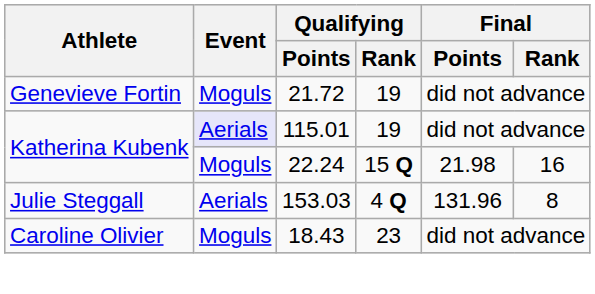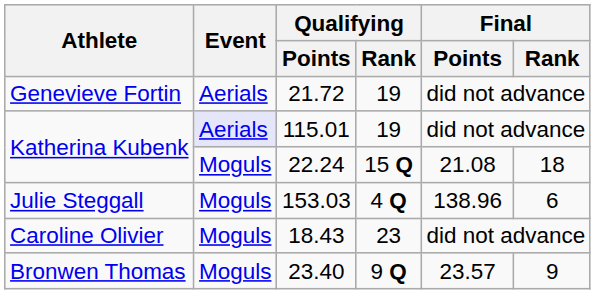 <table class="wikitable" style="font-size:90%">
 <tr>
 <th rowspan="2">Athlete</th>
 <th rowspan="2">Event</th>
 <th colspan="2">Qualifying</th>
 <th colspan="2">Final</th>
 </tr>
 <tr>
 <th>Points</th>
 <th>Rank</th>
 <th>Points</th>
 <th>Rank</th>
 </tr>
 <tr align="center">
 <td align="left"><a href='#'>Genevieve Fortin</a></td>
-<td align="left"><a href='#'>Moguls</a></td>
+<td align="left"><a href='#'>Aerials</a></td>
 <td>21.72</td>
 <td>19</td>
 <td colspan=2>did not advance</td>
 </tr>
 <tr align="center">
 <td align="left" rowspan=2><a href='#'>Katherina Kubenk</a></td>
 <td align="left" style="background: lavender;"><a href='#'>Aerials</a></td>
 <td>115.01</td>
 <td>19</td>
 <td colspan=2>did not advance</td>
 </tr>
 <tr align="center">
 <td align="left"><a href='#'>Moguls</a></td>
 <td>22.24</td>
 <td>15 <strong>Q</strong></td>
-<td>21.98</td>
-<td>16</td>
+<td>21.08</td>
+<td>18</td>
 </tr>
 <tr align="center">
 <td align="left"><a href='#'>Julie Steggall</a></td>
-<td align="left"><a href='#'>Aerials</a></td>
+<td align="left"><a href='#'>Moguls</a></td>
 <td>153.03</td>
 <td>4 <strong>Q</strong></td>
-<td>131.96</td>
-<td>8</td>
+<td>138.96</td>
+<td>6</td>
 </tr>
 <tr align="center">
 <td align="left"><a href='#'>Caroline Olivier</a></td>
 <td align="left"><a href='#'>Moguls</a></td>
 <td>18.43</td>
 <td>23</td>
 <td colspan=2>did not advance</td>
 </tr>
+<tr align="center">
+<td align="left"><a href='#'>Bronwen Thomas</a></td>
+<td align="left"><a href='#'>Moguls</a></td>
+<td>23.40</td>
+<td>9 <strong>Q</strong></td>
+<td>23.57</td>
+<td>9</td>
+</tr>
 </table>
